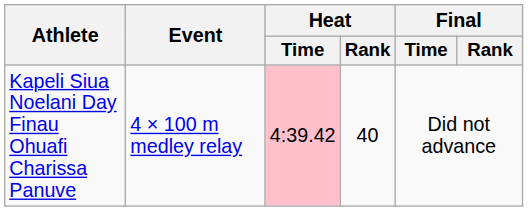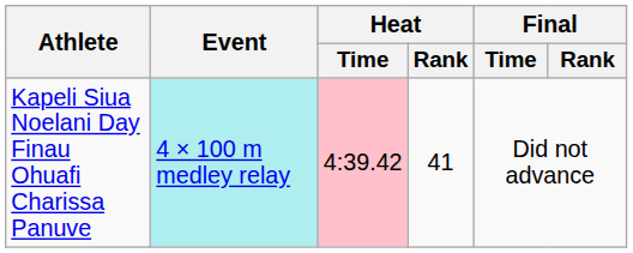 <table class="wikitable" style="text-align:center; font-size:90%; width:30%;">
 <tr>
 <th rowspan="2">Athlete</th>
 <th rowspan="2">Event</th>
 <th colspan="2">Heat</th>
 <th colspan="2">Final</th>
 </tr>
 <tr style="font-size:95%">
 <th>Time</th>
 <th>Rank</th>
 <th>Time</th>
 <th>Rank</th>
 </tr>
 <tr>
 <td align=left><a href='#'>Kapeli Siua</a><br><a href='#'>Noelani Day</a> <br><a href='#'>Finau Ohuafi</a><br><a href='#'>Charissa Panuve</a></td>
-<td align=left><a href='#'>4 × 100 m medley relay</a></td>
+<td align=left style="background: paleturquoise;"><a href='#'>4 × 100 m medley relay</a></td>
 <td style="background: pink;">4:39.42</td>
-<td>40</td>
+<td>41</td>
 <td colspan="2">Did not advance</td>
 </tr>
 </table>
